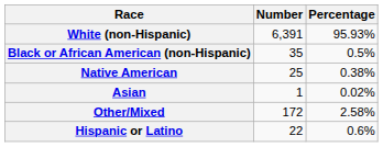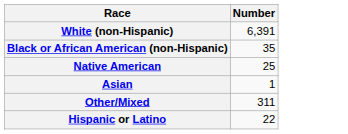 <table class="wikitable" style="text-align:right">
 <tr>
 <th scope="col">Race</th>
 <th scope="col">Number</th>
-<th scope="col">Percentage</th>
 </tr>
 <tr>
 <th scope="row"><a href='#'>White</a> (non-Hispanic)</th>
 <td>6,391</td>
-<td>95.93%</td>
 </tr>
 <tr>
 <th scope="row"><a href='#'>Black or African American</a> (non-Hispanic)</th>
 <td>35</td>
-<td>0.5%</td>
 </tr>
 <tr>
 <th scope="row"><a href='#'>Native American</a></th>
 <td>25</td>
-<td>0.38%</td>
 </tr>
 <tr>
 <th scope="row"><a href='#'>Asian</a></th>
 <td>1</td>
-<td>0.02%</td>
 </tr>
 <tr>
 <th scope="row"><a href='#'>Other/Mixed</a></th>
-<td>172</td>
-<td>2.58%</td>
+<td>311</td>
 </tr>
 <tr>
 <th scope="row"><a href='#'>Hispanic</a> or <a href='#'>Latino</a></th>
 <td>22</td>
-<td>0.6%</td>
 </tr>
 </table>
